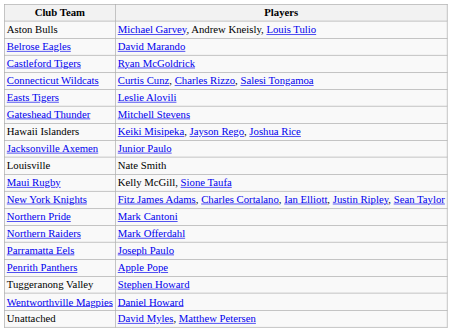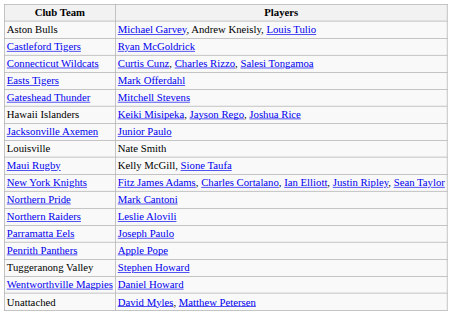 <table class="wikitable">
 <tr>
 <th>Club Team</th>
 <th>Players</th>
 </tr>
 <tr>
 <td> Aston Bulls</td>
 <td><a href='#'>Michael Garvey</a>, Andrew Kneisly, <a href='#'>Louis Tulio</a></td>
-</tr>
-<tr>
-<td> <a href='#'>Belrose Eagles</a></td>
-<td><a href='#'>David Marando</a></td>
 </tr>
 <tr>
 <td> <a href='#'>Castleford Tigers</a></td>
 <td><a href='#'>Ryan McGoldrick</a></td>
 </tr>
 <tr>
 <td> <a href='#'>Connecticut Wildcats</a></td>
 <td><a href='#'>Curtis Cunz</a>, <a href='#'>Charles Rizzo</a>, <a href='#'>Salesi Tongamoa</a></td>
 </tr>
 <tr>
 <td> <a href='#'>Easts Tigers</a></td>
-<td><a href='#'>Leslie Alovili</a></td>
+<td><a href='#'>Mark Offerdahl</a></td>
 </tr>
 <tr>
 <td> <a href='#'>Gateshead Thunder</a></td>
 <td><a href='#'>Mitchell Stevens</a></td>
 </tr>
 <tr>
 <td> Hawaii Islanders</td>
 <td><a href='#'>Keiki Misipeka</a>, <a href='#'>Jayson Rego</a>, <a href='#'>Joshua Rice</a></td>
 </tr>
 <tr>
 <td> <a href='#'>Jacksonville Axemen</a></td>
 <td><a href='#'>Junior Paulo</a></td>
 </tr>
 <tr>
 <td> Louisville</td>
 <td>Nate Smith</td>
 </tr>
 <tr>
 <td> <a href='#'>Maui Rugby</a></td>
 <td>Kelly McGill, <a href='#'>Sione Taufa</a></td>
 </tr>
 <tr>
 <td> <a href='#'>New York Knights</a></td>
 <td><a href='#'>Fitz James Adams</a>, <a href='#'>Charles Cortalano</a>, <a href='#'>Ian Elliott</a>, <a href='#'>Justin Ripley</a>, <a href='#'>Sean Taylor</a></td>
 </tr>
 <tr>
 <td> <a href='#'>Northern Pride</a></td>
 <td><a href='#'>Mark Cantoni</a></td>
 </tr>
 <tr>
 <td> <a href='#'>Northern Raiders</a></td>
-<td><a href='#'>Mark Offerdahl</a></td>
+<td><a href='#'>Leslie Alovili</a></td>
 </tr>
 <tr>
 <td> <a href='#'>Parramatta Eels</a></td>
 <td><a href='#'>Joseph Paulo</a></td>
 </tr>
 <tr>
 <td> <a href='#'>Penrith Panthers</a></td>
 <td><a href='#'>Apple Pope</a></td>
 </tr>
 <tr>
 <td> Tuggeranong Valley</td>
 <td><a href='#'>Stephen Howard</a></td>
 </tr>
 <tr>
 <td> <a href='#'>Wentworthville Magpies</a></td>
 <td><a href='#'>Daniel Howard</a></td>
 </tr>
 <tr>
 <td>Unattached</td>
 <td><a href='#'>David Myles</a>, <a href='#'>Matthew Petersen</a></td>
 </tr>
 </table>
